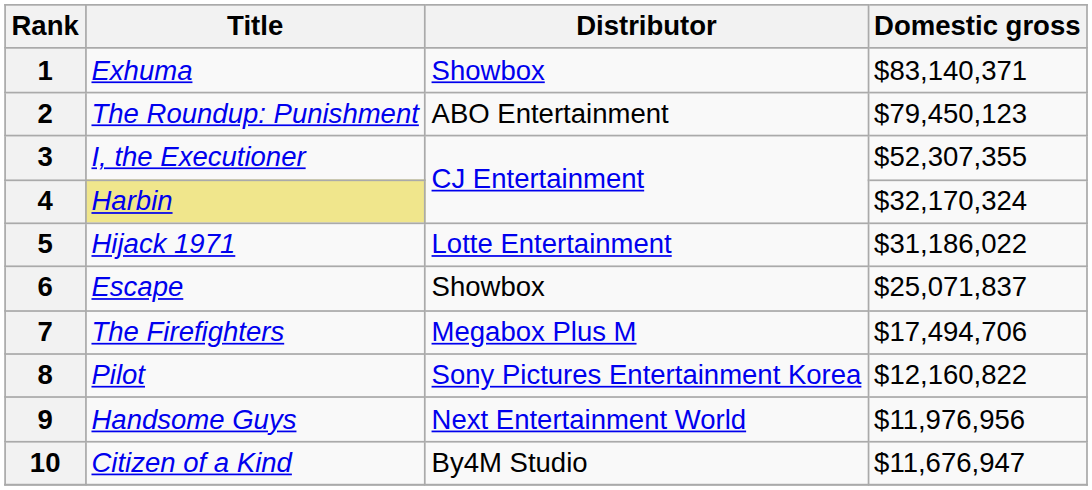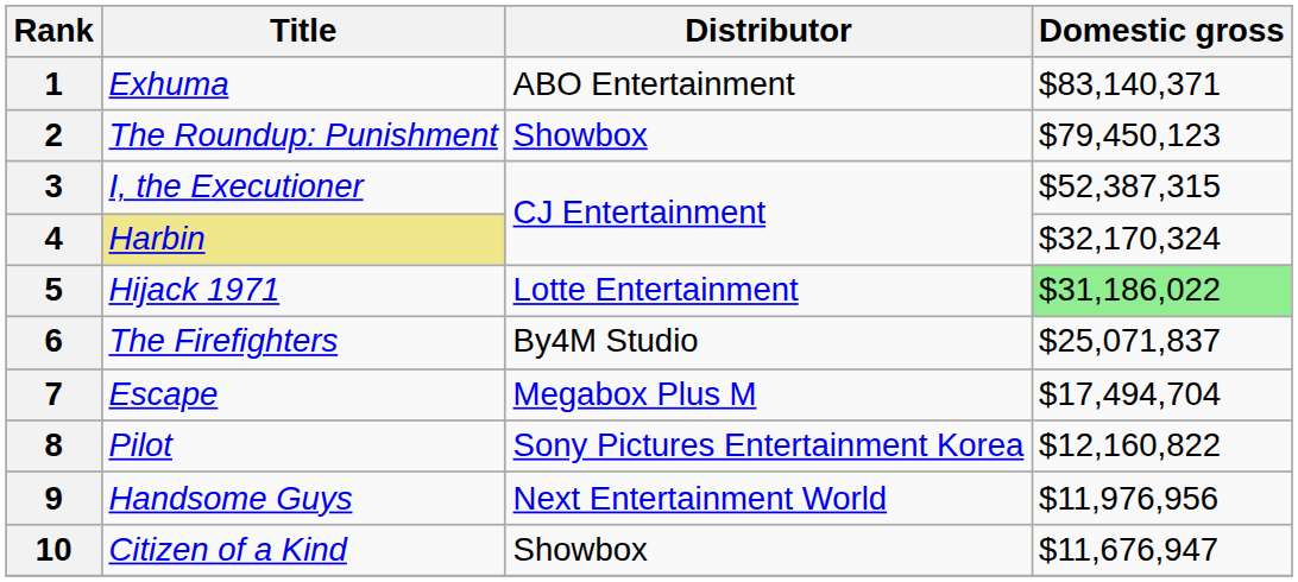 <table class="wikitable sortable" style="margin:auto; margin:auto;">
 <tr>
 <th>Rank</th>
 <th>Title</th>
 <th>Distributor</th>
 <th>Domestic gross</th>
 </tr>
 <tr>
 <th>1</th>
 <td><em><a href='#'>Exhuma</a></em></td>
-<td><a href='#'>Showbox</a></td>
+<td>ABO Entertainment</td>
 <td>$83,140,371</td>
 </tr>
 <tr>
 <th>2</th>
 <td><em><a href='#'>The Roundup: Punishment</a></em></td>
-<td>ABO Entertainment</td>
+<td><a href='#'>Showbox</a></td>
 <td>$79,450,123</td>
 </tr>
 <tr>
 <th>3</th>
 <td><em><a href='#'>I, the Executioner</a></em></td>
 <td rowspan="2"><a href='#'>CJ Entertainment</a></td>
-<td>$52,307,355</td>
+<td>$52,387,315</td>
 </tr>
 <tr>
 <th>4</th>
 <td style="background: khaki;"><em><a href='#'>Harbin</a></em></td>
 <td>$32,170,324</td>
 </tr>
 <tr>
 <th>5</th>
 <td><em><a href='#'>Hijack 1971</a></em></td>
 <td><a href='#'>Lotte Entertainment</a></td>
-<td>$31,186,022</td>
+<td style="background: lightgreen;">$31,186,022</td>
 </tr>
 <tr>
 <th>6</th>
-<td><em><a href='#'>Escape</a></em></td>
-<td>Showbox</td>
+<td><em><a href='#'>The Firefighters</a></em></td>
+<td>By4M Studio</td>
 <td>$25,071,837</td>
 </tr>
 <tr>
 <th>7</th>
-<td><em><a href='#'>The Firefighters</a></em></td>
+<td><em><a href='#'>Escape</a></em></td>
 <td><a href='#'>Megabox Plus M</a></td>
-<td>$17,494,706</td>
+<td>$17,494,704</td>
 </tr>
 <tr>
 <th>8</th>
 <td><em><a href='#'>Pilot</a></em></td>
 <td><a href='#'>Sony Pictures Entertainment Korea</a></td>
 <td>$12,160,822</td>
 </tr>
 <tr>
 <th>9</th>
 <td><em><a href='#'>Handsome Guys</a></em></td>
 <td><a href='#'>Next Entertainment World</a></td>
 <td>$11,976,956</td>
 </tr>
 <tr>
 <th>10</th>
 <td><em><a href='#'>Citizen of a Kind</a></em></td>
-<td>By4M Studio</td>
+<td>Showbox</td>
 <td>$11,676,947</td>
 </tr>
 <tr>
 </tr>
 </table>
